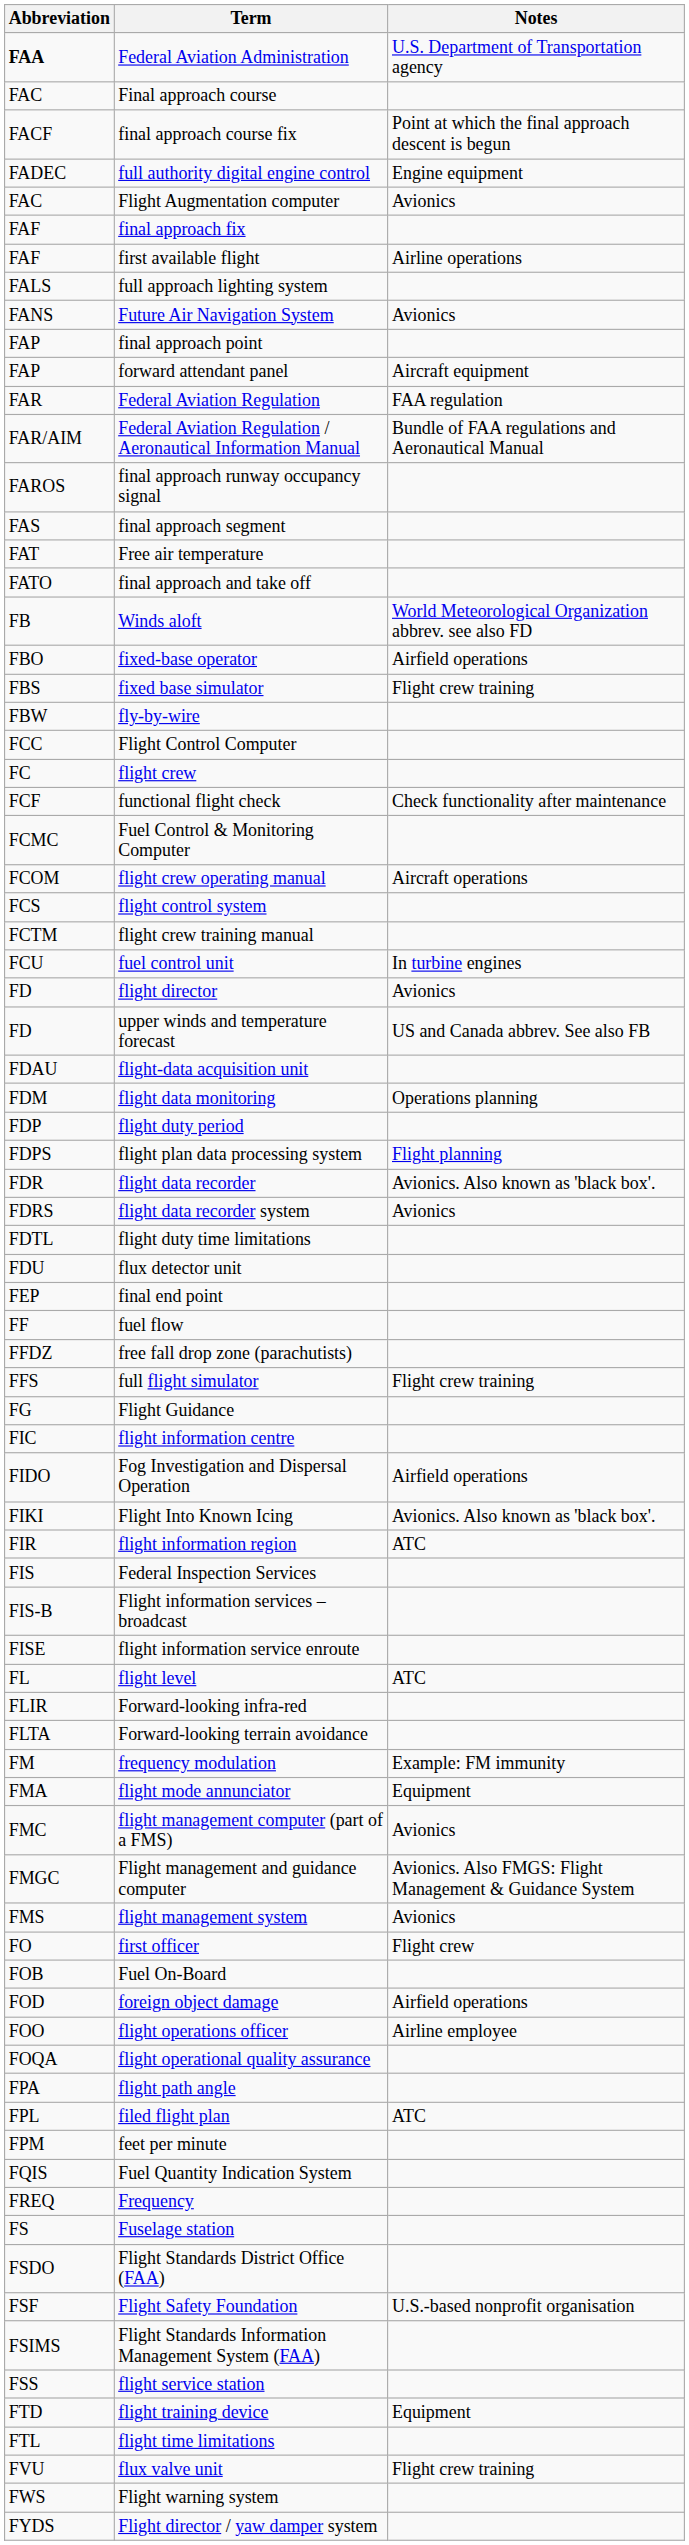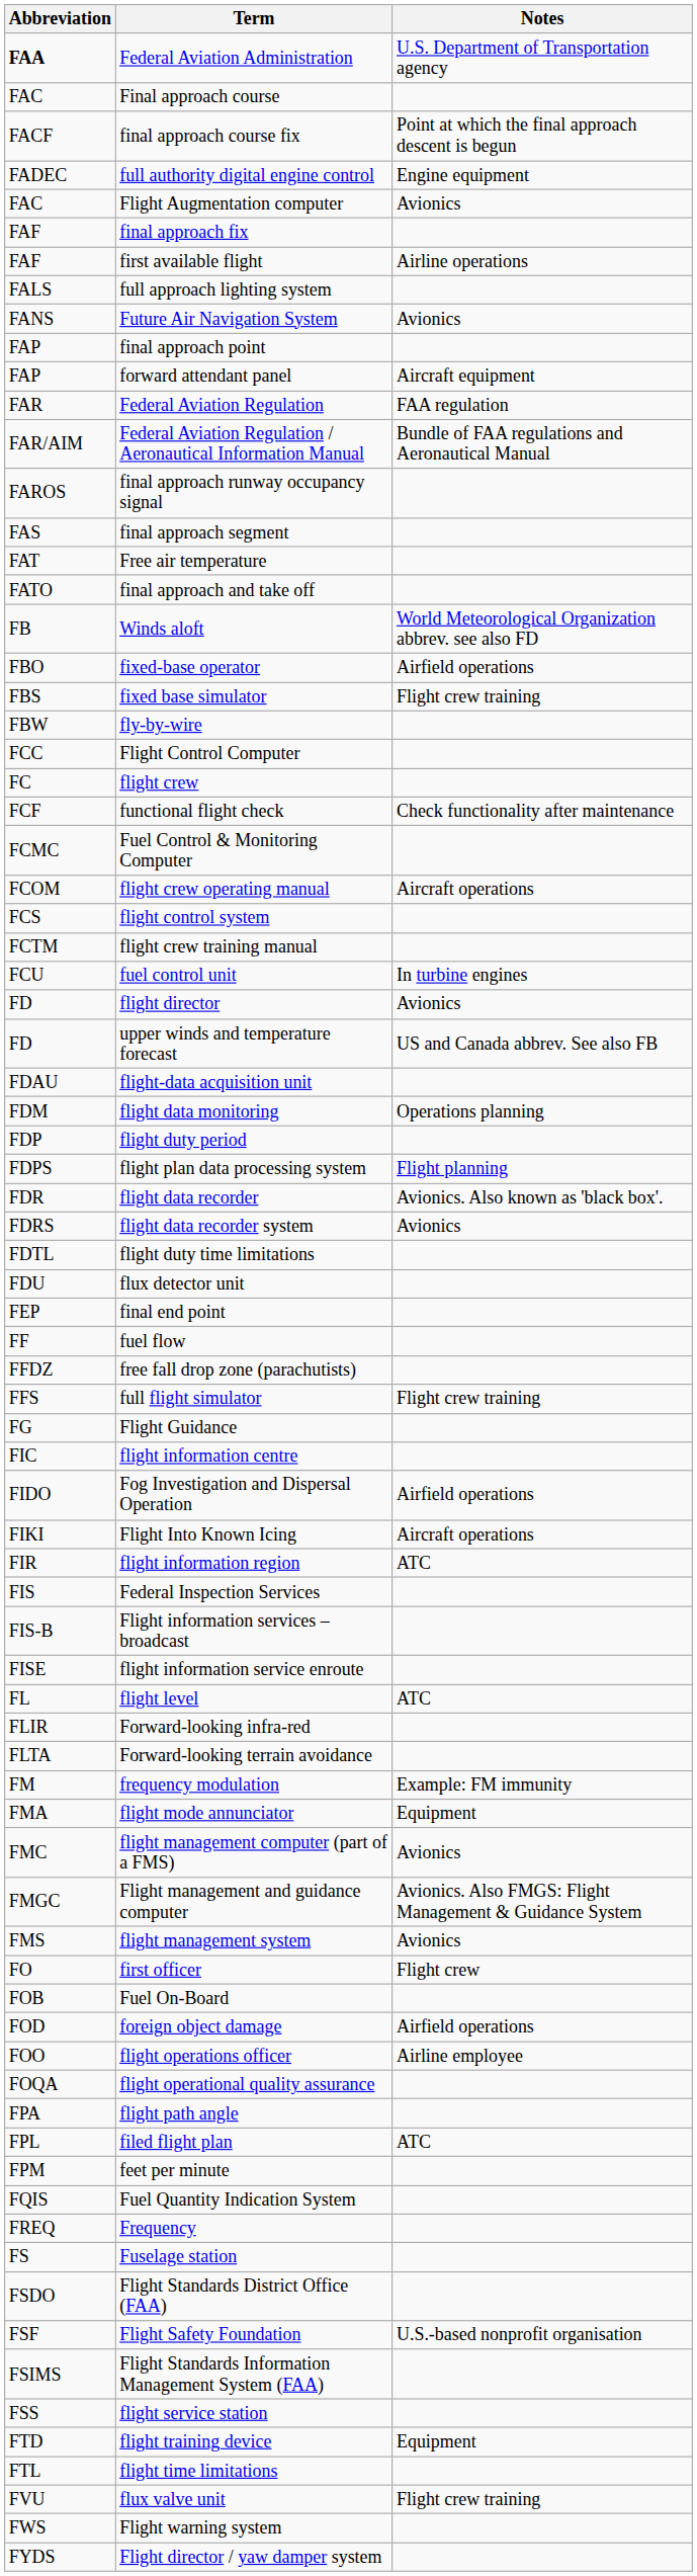 <table class="wikitable">
 <tr>
 <th>Abbreviation</th>
 <th>Term</th>
 <th>Notes</th>
 </tr>
 <tr>
 <td><strong>FAA</strong></td>
 <td><a href='#'>Federal Aviation Administration</a></td>
 <td><a href='#'>U.S. Department of Transportation</a> agency</td>
 </tr>
 <tr>
 <td>FAC</td>
 <td>Final approach course</td>
 </tr>
 <tr>
 <td>FACF</td>
 <td>final approach course fix</td>
 <td>Point at which the final approach descent is begun</td>
 </tr>
 <tr>
 <td>FADEC</td>
 <td><a href='#'>full authority digital engine control</a></td>
 <td>Engine equipment</td>
 </tr>
 <tr>
 <td>FAC</td>
 <td>Flight Augmentation computer</td>
 <td>Avionics</td>
 </tr>
 <tr>
 <td>FAF</td>
 <td><a href='#'>final approach fix</a></td>
 <td></td>
 </tr>
 <tr>
 <td>FAF</td>
 <td>first available flight</td>
 <td>Airline operations</td>
 </tr>
 <tr>
 <td>FALS</td>
 <td>full approach lighting system</td>
 </tr>
 <tr>
 <td>FANS</td>
 <td><a href='#'>Future Air Navigation System</a></td>
 <td>Avionics</td>
 </tr>
 <tr>
 <td>FAP</td>
 <td>final approach point</td>
 <td></td>
 </tr>
 <tr>
 <td>FAP</td>
 <td>forward attendant panel</td>
 <td>Aircraft equipment</td>
 </tr>
 <tr>
 <td>FAR</td>
 <td><a href='#'>Federal Aviation Regulation</a></td>
 <td>FAA regulation</td>
 </tr>
 <tr>
 <td>FAR/AIM</td>
 <td><a href='#'>Federal Aviation Regulation</a> /<br><a href='#'>Aeronautical Information Manual</a></td>
 <td>Bundle of FAA regulations and Aeronautical Manual</td>
 </tr>
 <tr>
 <td>FAROS</td>
 <td>final approach runway occupancy signal</td>
 <td></td>
 </tr>
 <tr>
 <td>FAS</td>
 <td>final approach segment</td>
 <td></td>
 </tr>
 <tr>
 <td>FAT</td>
 <td>Free air temperature</td>
 <td></td>
 </tr>
 <tr>
 <td>FATO</td>
 <td>final approach and take off</td>
 <td></td>
 </tr>
 <tr>
 <td>FB</td>
 <td><a href='#'>Winds aloft</a></td>
 <td><a href='#'>World Meteorological Organization</a> abbrev. see also FD</td>
 </tr>
 <tr>
 <td>FBO</td>
 <td><a href='#'>fixed-base operator</a></td>
 <td>Airfield operations</td>
 </tr>
 <tr>
 <td>FBS</td>
 <td><a href='#'>fixed base simulator</a></td>
 <td>Flight crew training</td>
 </tr>
 <tr>
 <td>FBW</td>
 <td><a href='#'>fly-by-wire</a></td>
 <td></td>
 </tr>
 <tr>
 <td>FCC</td>
 <td>Flight Control Computer</td>
 <td></td>
 </tr>
 <tr>
 <td>FC</td>
 <td><a href='#'>flight crew</a></td>
 <td></td>
 </tr>
 <tr>
 <td>FCF</td>
 <td>functional flight check</td>
 <td>Check functionality after maintenance</td>
 </tr>
 <tr>
 <td>FCMC</td>
 <td>Fuel Control & Monitoring Computer</td>
 <td></td>
 </tr>
 <tr>
 <td>FCOM</td>
 <td><a href='#'>flight crew operating manual</a></td>
 <td>Aircraft operations</td>
 </tr>
 <tr>
 <td>FCS</td>
 <td><a href='#'>flight control system</a></td>
 <td></td>
 </tr>
 <tr>
 <td>FCTM</td>
 <td>flight crew training manual</td>
 <td></td>
 </tr>
 <tr>
 <td>FCU</td>
 <td><a href='#'>fuel control unit</a></td>
 <td>In <a href='#'>turbine</a> engines</td>
 </tr>
 <tr>
 <td>FD</td>
 <td><a href='#'>flight director</a></td>
 <td>Avionics</td>
 </tr>
 <tr>
 <td>FD</td>
 <td>upper winds and temperature forecast</td>
 <td>US and Canada abbrev.  See also FB</td>
 </tr>
 <tr>
 <td>FDAU</td>
 <td><a href='#'>flight-data acquisition unit</a></td>
 <td></td>
 </tr>
 <tr>
 <td>FDM</td>
 <td><a href='#'>flight data monitoring</a></td>
 <td>Operations planning</td>
 </tr>
 <tr>
 <td>FDP</td>
 <td><a href='#'>flight duty period</a></td>
 <td></td>
 </tr>
 <tr>
 <td>FDPS</td>
 <td>flight plan data processing system</td>
 <td><a href='#'>Flight planning</a></td>
 </tr>
 <tr>
 <td>FDR</td>
 <td><a href='#'>flight data recorder</a></td>
 <td>Avionics. Also known as 'black box'.</td>
 </tr>
 <tr>
 <td>FDRS</td>
 <td><a href='#'>flight data recorder</a> system</td>
 <td>Avionics</td>
 </tr>
 <tr>
 <td>FDTL</td>
 <td>flight duty time limitations</td>
 <td></td>
 </tr>
 <tr>
 <td>FDU</td>
 <td>flux detector unit</td>
 <td></td>
 </tr>
 <tr>
 <td>FEP</td>
 <td>final end point</td>
 <td></td>
 </tr>
 <tr>
 <td>FF</td>
 <td>fuel flow</td>
 <td></td>
 </tr>
 <tr>
 <td>FFDZ</td>
 <td>free fall drop zone (parachutists)</td>
 <td></td>
 </tr>
 <tr>
 <td>FFS</td>
 <td>full <a href='#'>flight simulator</a></td>
 <td>Flight crew training</td>
 </tr>
 <tr>
 <td>FG</td>
 <td>Flight Guidance</td>
 <td></td>
 </tr>
 <tr>
 <td>FIC</td>
 <td><a href='#'>flight information centre</a></td>
 <td></td>
 </tr>
 <tr>
 <td>FIDO</td>
 <td>Fog Investigation and Dispersal Operation</td>
 <td>Airfield operations</td>
 </tr>
 <tr>
 <td>FIKI</td>
 <td>Flight Into Known Icing</td>
-<td>Avionics. Also known as 'black box'.</td>
+<td>Aircraft operations</td>
 </tr>
 <tr>
 <td>FIR</td>
 <td><a href='#'>flight information region</a></td>
 <td>ATC</td>
 </tr>
 <tr>
 <td>FIS</td>
 <td>Federal Inspection Services</td>
 <td></td>
 </tr>
 <tr>
 <td>FIS-B</td>
 <td>Flight information services – broadcast</td>
 <td></td>
 </tr>
 <tr>
 <td>FISE</td>
 <td>flight information service enroute</td>
 <td></td>
 </tr>
 <tr>
 <td>FL</td>
 <td><a href='#'>flight level</a></td>
 <td>ATC</td>
 </tr>
 <tr>
 <td>FLIR</td>
 <td>Forward-looking infra-red</td>
 <td></td>
 </tr>
 <tr>
 <td>FLTA</td>
 <td>Forward-looking terrain avoidance</td>
 <td></td>
 </tr>
 <tr>
 <td>FM</td>
 <td><a href='#'>frequency modulation</a></td>
 <td>Example: FM immunity</td>
 </tr>
 <tr>
 <td>FMA</td>
 <td><a href='#'>flight mode annunciator</a></td>
 <td>Equipment</td>
 </tr>
 <tr>
 <td>FMC</td>
 <td><a href='#'>flight management computer</a> (part of a FMS)</td>
 <td>Avionics</td>
 </tr>
 <tr>
 <td>FMGC</td>
 <td>Flight management and guidance computer</td>
 <td>Avionics. Also FMGS: Flight Management & Guidance System</td>
 </tr>
 <tr>
 <td>FMS</td>
 <td><a href='#'>flight management system</a></td>
 <td>Avionics</td>
 </tr>
 <tr>
 <td>FO</td>
 <td><a href='#'>first officer</a></td>
 <td>Flight crew</td>
 </tr>
 <tr>
 <td>FOB</td>
 <td>Fuel On-Board</td>
 <td></td>
 </tr>
 <tr>
 <td>FOD</td>
 <td><a href='#'>foreign object damage</a></td>
 <td>Airfield operations</td>
 </tr>
 <tr>
 <td>FOO</td>
 <td><a href='#'>flight operations officer</a></td>
 <td>Airline employee</td>
 </tr>
 <tr>
 <td>FOQA</td>
 <td><a href='#'>flight operational quality assurance</a></td>
 <td></td>
 </tr>
 <tr>
 <td>FPA</td>
 <td><a href='#'>flight path angle</a></td>
 <td></td>
 </tr>
 <tr>
 <td>FPL</td>
 <td><a href='#'>filed flight plan</a></td>
 <td>ATC</td>
 </tr>
 <tr>
 <td>FPM</td>
 <td>feet per minute</td>
 <td></td>
 </tr>
 <tr>
 <td>FQIS</td>
 <td>Fuel Quantity Indication System</td>
 <td></td>
 </tr>
 <tr>
 <td>FREQ</td>
 <td><a href='#'>Frequency</a></td>
 <td></td>
 </tr>
 <tr>
 <td>FS</td>
 <td><a href='#'>Fuselage station</a></td>
 <td></td>
 </tr>
 <tr>
 <td>FSDO</td>
 <td>Flight Standards District Office (<a href='#'>FAA</a>)</td>
 <td></td>
 </tr>
 <tr>
 <td>FSF</td>
 <td><a href='#'>Flight Safety Foundation</a></td>
 <td>U.S.-based nonprofit organisation</td>
 </tr>
 <tr>
 <td>FSIMS</td>
 <td>Flight Standards Information Management System (<a href='#'>FAA</a>)</td>
 <td></td>
 </tr>
 <tr>
 <td>FSS</td>
 <td><a href='#'>flight service station</a></td>
 <td></td>
 </tr>
 <tr>
 <td>FTD</td>
 <td><a href='#'>flight training device</a></td>
 <td>Equipment</td>
 </tr>
 <tr>
 <td>FTL</td>
 <td><a href='#'>flight time limitations</a></td>
 <td></td>
 </tr>
 <tr>
 <td>FVU</td>
 <td><a href='#'>flux valve unit</a></td>
 <td>Flight crew training</td>
 </tr>
 <tr>
 <td>FWS</td>
 <td>Flight warning system</td>
 <td></td>
 </tr>
 <tr>
 <td>FYDS</td>
 <td><a href='#'>Flight director</a> / <a href='#'>yaw damper</a> system</td>
 </tr>
 </table>
